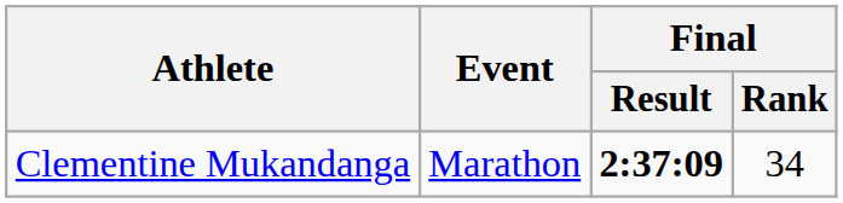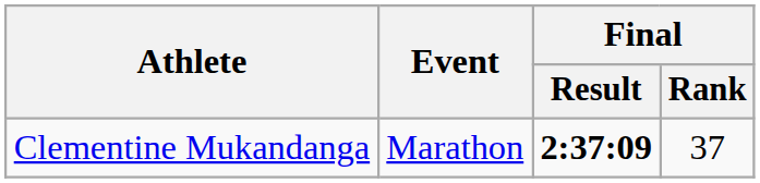 <table class="wikitable" style="font-size:90%">
 <tr>
 <th rowspan="2">Athlete</th>
 <th rowspan="2">Event</th>
 <th colspan="2">Final</th>
 </tr>
 <tr style="font-size:95%">
 <th>Result</th>
 <th>Rank</th>
 </tr>
 <tr align=center>
 <td align=left><a href='#'>Clementine Mukandanga</a></td>
 <td align=left><a href='#'>Marathon</a></td>
 <td><strong>2:37:09 </strong></td>
-<td>34</td>
+<td>37</td>
 </tr>
 </table>
